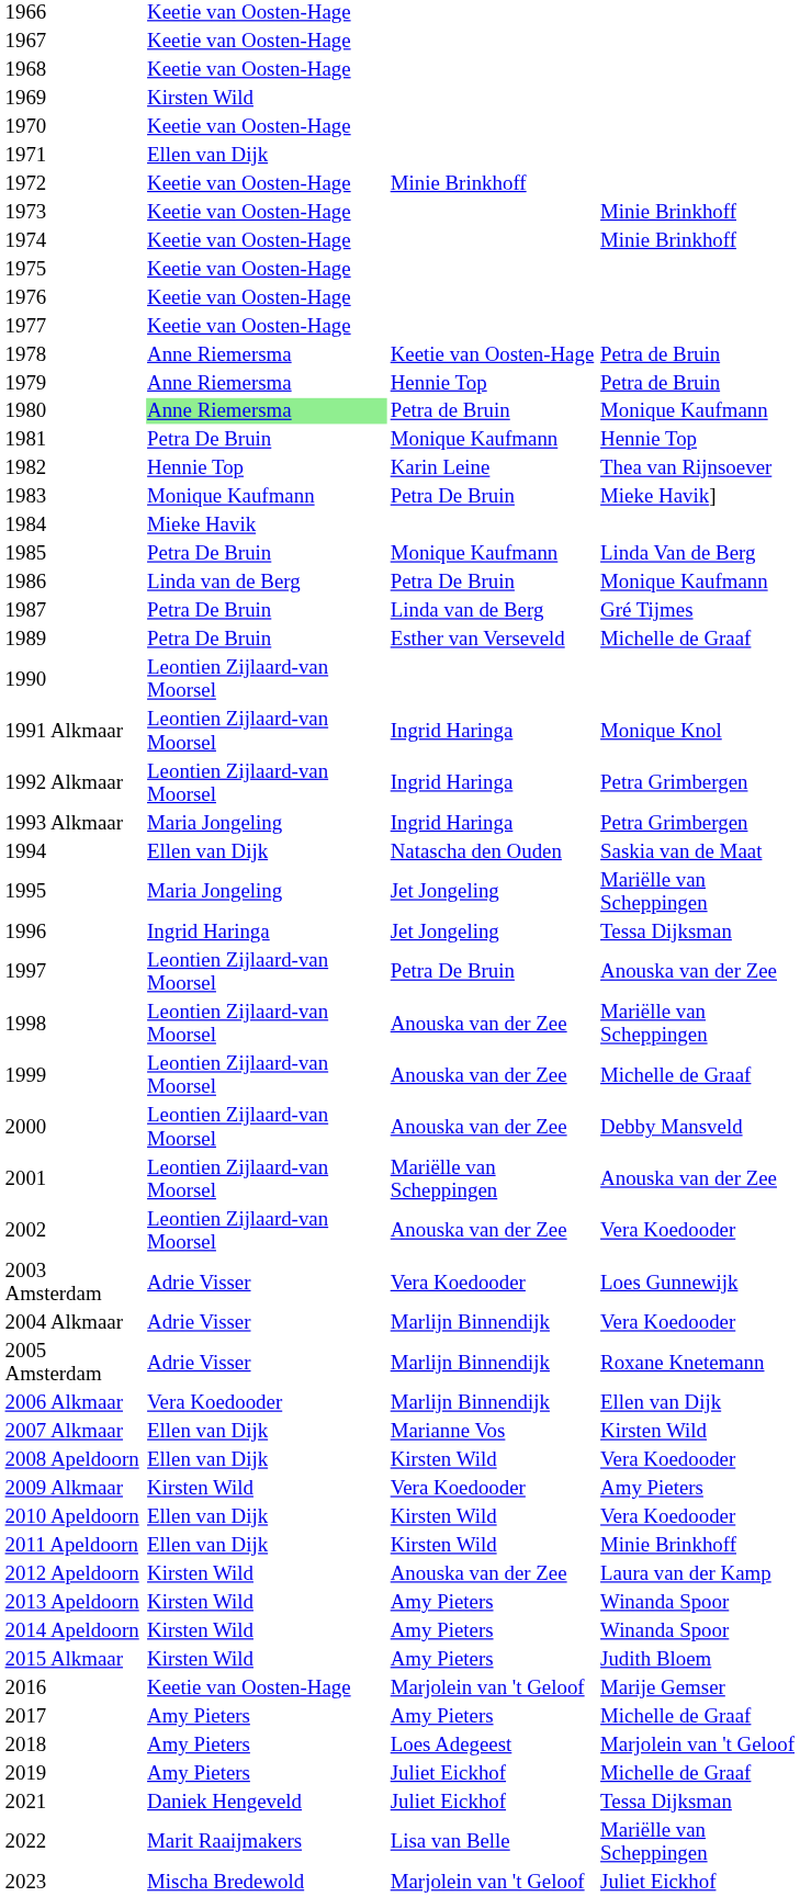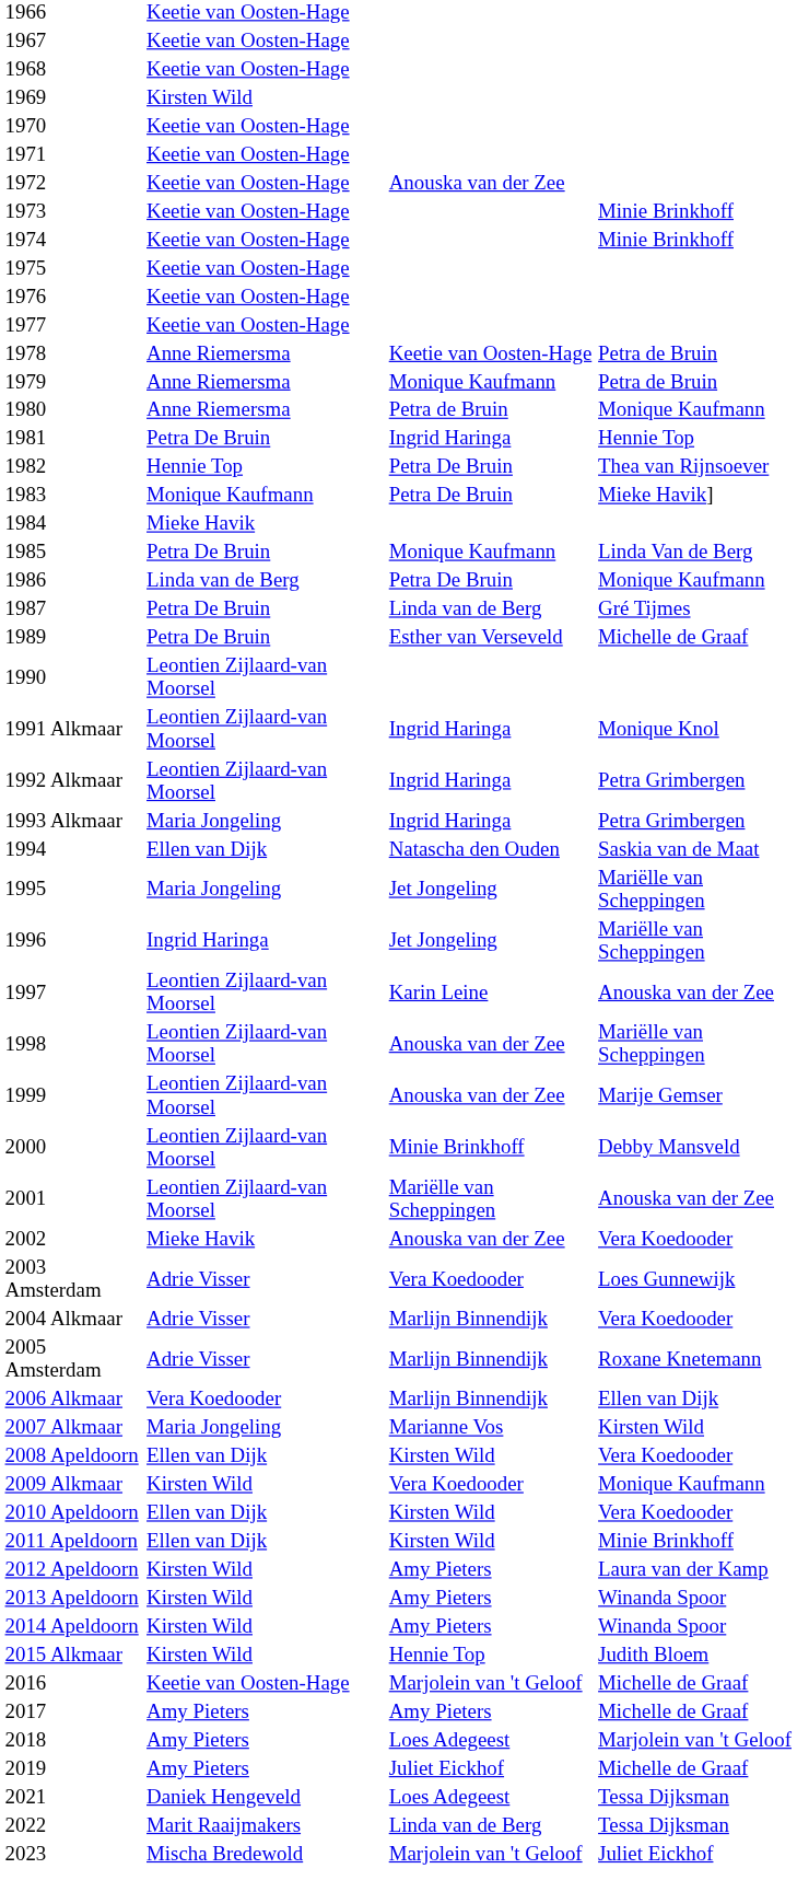 <table>
 <tr>
 <td>1966</td>
 <td><a href='#'>Keetie van Oosten-Hage</a></td>
 <td></td>
 <td></td>
 </tr>
 <tr>
 <td>1967</td>
 <td><a href='#'>Keetie van Oosten-Hage</a></td>
 <td></td>
 <td></td>
 </tr>
 <tr>
 <td>1968</td>
 <td><a href='#'>Keetie van Oosten-Hage</a></td>
 <td></td>
 <td></td>
 </tr>
 <tr>
 <td>1969</td>
 <td><a href='#'>Kirsten Wild</a></td>
 <td></td>
 <td></td>
 </tr>
 <tr>
 <td>1970</td>
 <td><a href='#'>Keetie van Oosten-Hage</a></td>
 <td></td>
 <td></td>
 </tr>
 <tr>
 <td>1971</td>
-<td><a href='#'>Ellen van Dijk</a></td>
+<td><a href='#'>Keetie van Oosten-Hage</a></td>
 <td></td>
 <td></td>
 </tr>
 <tr>
 <td>1972</td>
 <td><a href='#'>Keetie van Oosten-Hage</a></td>
-<td><a href='#'>Minie Brinkhoff</a></td>
+<td><a href='#'>Anouska van der Zee</a></td>
 <td></td>
 </tr>
 <tr>
 <td>1973</td>
 <td><a href='#'>Keetie van Oosten-Hage</a></td>
 <td></td>
 <td><a href='#'>Minie Brinkhoff</a></td>
 </tr>
 <tr>
 <td>1974</td>
 <td><a href='#'>Keetie van Oosten-Hage</a></td>
 <td></td>
 <td><a href='#'>Minie Brinkhoff</a></td>
 </tr>
 <tr>
 <td>1975</td>
 <td><a href='#'>Keetie van Oosten-Hage</a></td>
 <td></td>
 <td></td>
 </tr>
 <tr>
 <td>1976</td>
 <td><a href='#'>Keetie van Oosten-Hage</a></td>
 <td></td>
 <td></td>
 </tr>
 <tr>
 <td>1977</td>
 <td><a href='#'>Keetie van Oosten-Hage</a></td>
 <td></td>
 <td></td>
 </tr>
 <tr>
 <td>1978</td>
 <td><a href='#'>Anne Riemersma</a></td>
 <td><a href='#'>Keetie van Oosten-Hage</a></td>
 <td><a href='#'>Petra de Bruin</a></td>
 </tr>
 <tr>
 <td>1979</td>
 <td><a href='#'>Anne Riemersma</a></td>
-<td><a href='#'>Hennie Top</a></td>
+<td><a href='#'>Monique Kaufmann</a></td>
 <td><a href='#'>Petra de Bruin</a></td>
 </tr>
 <tr>
 <td>1980</td>
-<td style="background: lightgreen;"><a href='#'>Anne Riemersma</a></td>
+<td><a href='#'>Anne Riemersma</a></td>
 <td><a href='#'>Petra de Bruin</a></td>
 <td><a href='#'>Monique Kaufmann </a></td>
 </tr>
 <tr>
 <td>1981</td>
 <td><a href='#'>Petra De Bruin</a></td>
-<td><a href='#'>Monique Kaufmann</a></td>
+<td><a href='#'>Ingrid Haringa</a></td>
 <td><a href='#'>Hennie Top</a></td>
 </tr>
 <tr>
 <td>1982</td>
 <td><a href='#'>Hennie Top</a></td>
-<td><a href='#'>Karin Leine</a></td>
+<td><a href='#'>Petra De Bruin</a></td>
 <td><a href='#'>Thea van Rijnsoever</a></td>
 </tr>
 <tr>
 <td>1983</td>
 <td><a href='#'>Monique Kaufmann</a></td>
 <td><a href='#'>Petra De Bruin</a></td>
 <td><a href='#'>Mieke Havik</a>]</td>
 </tr>
 <tr>
 <td>1984</td>
 <td><a href='#'>Mieke Havik</a></td>
 <td></td>
 <td></td>
 </tr>
 <tr>
 <td>1985</td>
 <td><a href='#'>Petra De Bruin</a></td>
 <td><a href='#'>Monique Kaufmann</a></td>
 <td><a href='#'>Linda Van de Berg</a></td>
 </tr>
 <tr>
 <td>1986</td>
 <td><a href='#'>Linda van de Berg</a></td>
 <td><a href='#'>Petra De Bruin</a></td>
 <td><a href='#'>Monique Kaufmann</a></td>
 </tr>
 <tr>
 <td>1987</td>
 <td><a href='#'>Petra De Bruin</a></td>
 <td><a href='#'>Linda van de Berg</a></td>
 <td><a href='#'>Gré Tijmes</a></td>
 </tr>
 <tr>
 <td>1989</td>
 <td><a href='#'>Petra De Bruin</a></td>
 <td><a href='#'>Esther van Verseveld</a></td>
 <td><a href='#'>Michelle de Graaf</a></td>
 </tr>
 <tr>
 <td>1990</td>
 <td><a href='#'>Leontien Zijlaard-van Moorsel</a></td>
 <td></td>
 <td></td>
 </tr>
 <tr>
 <td>1991 Alkmaar</td>
 <td><a href='#'>Leontien Zijlaard-van Moorsel</a></td>
 <td><a href='#'>Ingrid Haringa</a></td>
 <td><a href='#'>Monique Knol</a></td>
 </tr>
 <tr>
 <td>1992 Alkmaar</td>
 <td><a href='#'>Leontien Zijlaard-van Moorsel</a></td>
 <td><a href='#'>Ingrid Haringa</a></td>
 <td><a href='#'>Petra Grimbergen</a></td>
 </tr>
 <tr>
 <td>1993 Alkmaar</td>
 <td><a href='#'>Maria Jongeling</a></td>
 <td><a href='#'>Ingrid Haringa</a></td>
 <td><a href='#'>Petra Grimbergen</a></td>
 </tr>
 <tr>
 <td>1994</td>
 <td><a href='#'>Ellen van Dijk</a></td>
 <td><a href='#'>Natascha den Ouden</a></td>
 <td><a href='#'>Saskia van de Maat</a></td>
 </tr>
 <tr>
 <td>1995</td>
 <td><a href='#'>Maria Jongeling</a></td>
 <td><a href='#'>Jet Jongeling</a></td>
 <td><a href='#'>Mariëlle van Scheppingen</a></td>
 </tr>
 <tr>
 <td>1996</td>
 <td><a href='#'>Ingrid Haringa</a></td>
 <td><a href='#'>Jet Jongeling</a></td>
-<td><a href='#'>Tessa Dijksman</a></td>
+<td><a href='#'>Mariëlle van Scheppingen</a></td>
 </tr>
 <tr>
 <td>1997</td>
 <td><a href='#'>Leontien Zijlaard-van Moorsel</a></td>
-<td><a href='#'>Petra De Bruin</a></td>
+<td><a href='#'>Karin Leine</a></td>
 <td><a href='#'>Anouska van der Zee</a></td>
 </tr>
 <tr>
 <td>1998</td>
 <td><a href='#'>Leontien Zijlaard-van Moorsel</a></td>
 <td><a href='#'>Anouska van der Zee</a></td>
 <td><a href='#'>Mariëlle van Scheppingen</a></td>
 </tr>
 <tr>
 <td>1999</td>
 <td><a href='#'>Leontien Zijlaard-van Moorsel</a></td>
 <td><a href='#'>Anouska van der Zee</a></td>
-<td><a href='#'>Michelle de Graaf</a></td>
+<td><a href='#'>Marije Gemser</a></td>
 </tr>
 <tr>
 <td>2000</td>
 <td><a href='#'>Leontien Zijlaard-van Moorsel</a></td>
-<td><a href='#'>Anouska van der Zee</a></td>
+<td><a href='#'>Minie Brinkhoff</a></td>
 <td><a href='#'>Debby Mansveld</a></td>
 </tr>
 <tr>
 <td>2001</td>
 <td><a href='#'>Leontien Zijlaard-van Moorsel</a></td>
 <td><a href='#'>Mariëlle van Scheppingen</a></td>
 <td><a href='#'>Anouska van der Zee</a></td>
 </tr>
 <tr>
 <td>2002</td>
-<td><a href='#'>Leontien Zijlaard-van Moorsel</a></td>
+<td><a href='#'>Mieke Havik</a></td>
 <td><a href='#'>Anouska van der Zee</a></td>
 <td><a href='#'>Vera Koedooder</a></td>
 </tr>
 <tr>
 <td>2003 Amsterdam</td>
 <td><a href='#'>Adrie Visser</a></td>
 <td><a href='#'>Vera Koedooder</a></td>
 <td><a href='#'>Loes Gunnewijk</a></td>
 </tr>
 <tr>
 <td>2004 Alkmaar</td>
 <td><a href='#'>Adrie Visser</a></td>
 <td><a href='#'>Marlijn Binnendijk</a></td>
 <td><a href='#'>Vera Koedooder</a></td>
 </tr>
 <tr>
 <td>2005 Amsterdam</td>
 <td><a href='#'>Adrie Visser</a></td>
 <td><a href='#'>Marlijn Binnendijk</a></td>
 <td><a href='#'>Roxane Knetemann</a></td>
 </tr>
 <tr>
 <td><a href='#'>2006 Alkmaar</a><br></td>
 <td><a href='#'>Vera Koedooder</a></td>
 <td><a href='#'>Marlijn Binnendijk</a></td>
 <td><a href='#'>Ellen van Dijk</a></td>
 </tr>
 <tr>
 <td><a href='#'>2007 Alkmaar</a><br></td>
-<td><a href='#'>Ellen van Dijk</a></td>
+<td><a href='#'>Maria Jongeling</a></td>
 <td><a href='#'>Marianne Vos</a></td>
 <td><a href='#'>Kirsten Wild</a></td>
 </tr>
 <tr>
 <td><a href='#'>2008 Apeldoorn</a><br></td>
 <td><a href='#'>Ellen van Dijk</a></td>
 <td><a href='#'>Kirsten Wild</a></td>
 <td><a href='#'>Vera Koedooder</a></td>
 </tr>
 <tr>
 <td><a href='#'>2009 Alkmaar</a><br></td>
 <td><a href='#'>Kirsten Wild</a></td>
 <td><a href='#'>Vera Koedooder</a></td>
-<td><a href='#'>Amy Pieters</a></td>
+<td><a href='#'>Monique Kaufmann </a></td>
 </tr>
 <tr>
 <td><a href='#'>2010 Apeldoorn</a><br></td>
 <td><a href='#'>Ellen van Dijk</a></td>
 <td><a href='#'>Kirsten Wild</a></td>
 <td><a href='#'>Vera Koedooder</a></td>
 </tr>
 <tr>
 <td><a href='#'>2011 Apeldoorn</a><br></td>
 <td><a href='#'>Ellen van Dijk</a></td>
 <td><a href='#'>Kirsten Wild</a></td>
 <td><a href='#'>Minie Brinkhoff</a></td>
 </tr>
 <tr>
 <td><a href='#'>2012 Apeldoorn</a><br></td>
 <td><a href='#'>Kirsten Wild</a></td>
-<td><a href='#'>Anouska van der Zee</a></td>
+<td><a href='#'>Amy Pieters</a></td>
 <td><a href='#'>Laura van der Kamp</a></td>
 </tr>
 <tr>
 <td><a href='#'>2013 Apeldoorn</a></td>
 <td><a href='#'>Kirsten Wild</a></td>
 <td><a href='#'>Amy Pieters</a></td>
 <td><a href='#'>Winanda Spoor</a></td>
 </tr>
 <tr>
 <td><a href='#'>2014 Apeldoorn</a></td>
 <td><a href='#'>Kirsten Wild</a></td>
 <td><a href='#'>Amy Pieters</a></td>
 <td><a href='#'>Winanda Spoor</a></td>
 </tr>
 <tr>
 <td><a href='#'>2015 Alkmaar</a></td>
 <td><a href='#'>Kirsten Wild</a></td>
-<td><a href='#'>Amy Pieters</a></td>
+<td><a href='#'>Hennie Top</a></td>
 <td><a href='#'>Judith Bloem</a></td>
 </tr>
 <tr>
 <td>2016</td>
 <td><a href='#'>Keetie van Oosten-Hage</a></td>
 <td><a href='#'>Marjolein van 't Geloof</a></td>
-<td><a href='#'>Marije Gemser</a></td>
+<td><a href='#'>Michelle de Graaf</a></td>
 </tr>
 <tr>
 <td>2017</td>
 <td><a href='#'>Amy Pieters</a></td>
 <td><a href='#'>Amy Pieters</a></td>
 <td><a href='#'>Michelle de Graaf</a></td>
 </tr>
 <tr>
 <td>2018</td>
 <td><a href='#'>Amy Pieters</a></td>
 <td><a href='#'>Loes Adegeest</a></td>
 <td><a href='#'>Marjolein van 't Geloof</a></td>
 </tr>
 <tr>
 <td>2019</td>
 <td><a href='#'>Amy Pieters</a></td>
 <td><a href='#'>Juliet Eickhof </a></td>
 <td><a href='#'>Michelle de Graaf</a></td>
 </tr>
 <tr>
 <td>2021</td>
 <td><a href='#'>Daniek Hengeveld </a></td>
-<td><a href='#'>Juliet Eickhof </a></td>
+<td><a href='#'>Loes Adegeest</a></td>
 <td><a href='#'>Tessa Dijksman</a></td>
 </tr>
 <tr>
 <td>2022</td>
 <td><a href='#'>Marit Raaijmakers</a></td>
-<td><a href='#'>Lisa van Belle</a></td>
-<td><a href='#'>Mariëlle van Scheppingen</a></td>
+<td><a href='#'>Linda van de Berg</a></td>
+<td><a href='#'>Tessa Dijksman</a></td>
 </tr>
 <tr>
 <td>2023</td>
 <td><a href='#'>Mischa Bredewold</a></td>
 <td><a href='#'>Marjolein van 't Geloof</a></td>
 <td><a href='#'>Juliet Eickhof </a></td>
 </tr>
 </table>
